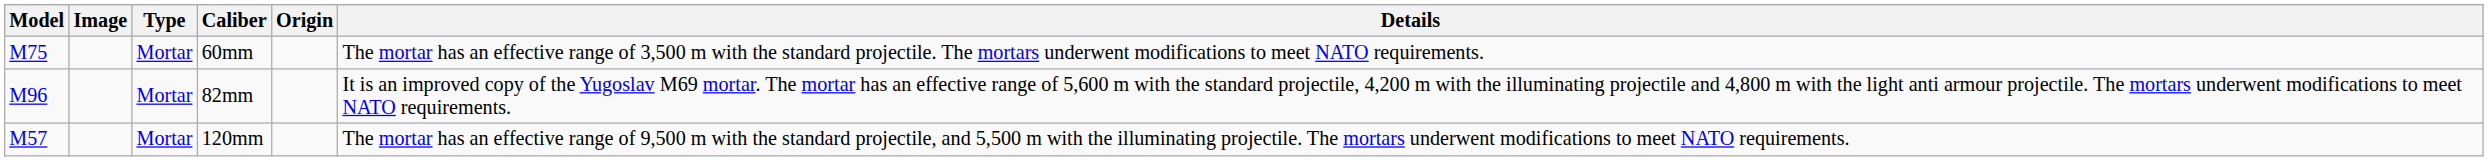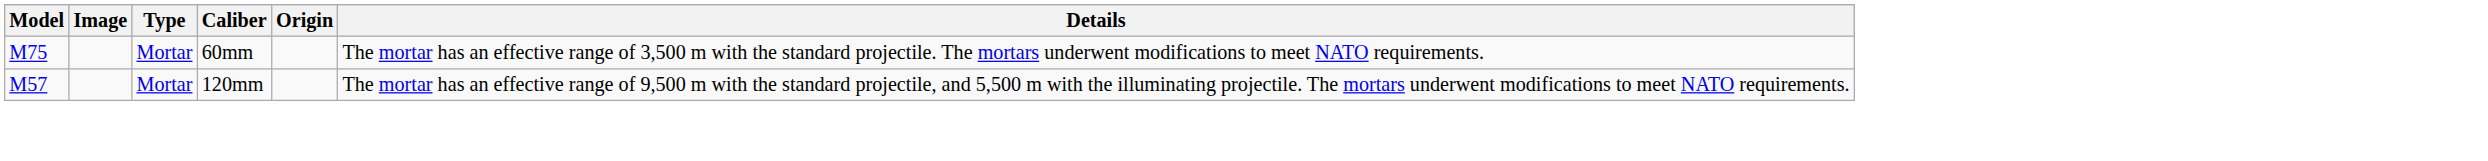 <table class="wikitable">
 <tr style="background:#aabccc;">
 <th>Model</th>
 <th>Image</th>
 <th>Type</th>
 <th>Caliber</th>
 <th>Origin</th>
 <th>Details</th>
 </tr>
 <tr>
 <td><a href='#'>M75</a></td>
 <td></td>
 <td><a href='#'>Mortar</a></td>
 <td>60mm</td>
 <td></td>
 <td>The <a href='#'>mortar</a> has an effective range of 3,500 m with the standard projectile. The <a href='#'>mortars</a> underwent modifications to meet <a href='#'>NATO</a> requirements.</td>
 </tr>
 <tr>
-<td><a href='#'>M96</a></td>
-<td></td>
-<td><a href='#'>Mortar</a></td>
-<td>82mm</td>
-<td></td>
-<td>It is an improved copy of the <a href='#'>Yugoslav</a> M69 <a href='#'>mortar</a>. The <a href='#'>mortar</a> has an effective range of 5,600 m with the standard projectile, 4,200 m with the illuminating projectile and 4,800 m with the light anti armour projectile. The <a href='#'>mortars</a> underwent modifications to meet <a href='#'>NATO</a> requirements.</td>
-</tr>
-<tr>
 <td><a href='#'>M57</a></td>
 <td></td>
 <td><a href='#'>Mortar</a></td>
 <td>120mm</td>
 <td></td>
 <td>The <a href='#'>mortar</a> has an effective range of 9,500 m with the standard projectile, and 5,500 m with the illuminating projectile. The <a href='#'>mortars</a> underwent modifications to meet <a href='#'>NATO</a> requirements.</td>
 </tr>
 </table>
